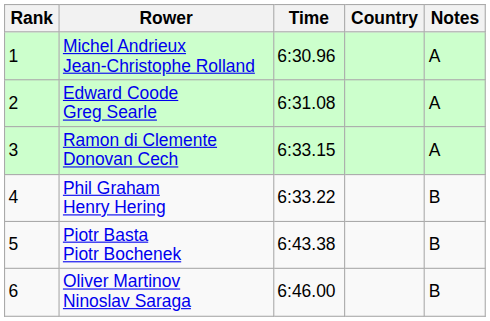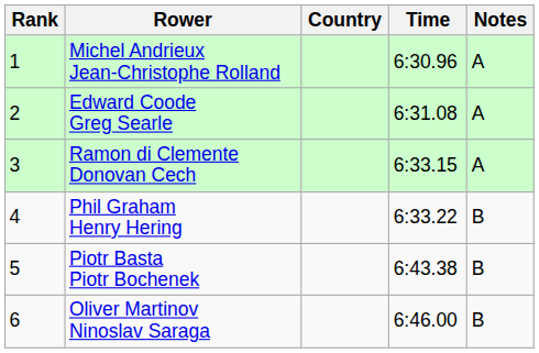 <table class="wikitable sortable" width=50%>
 <tr>
 <th>Rank</th>
 <th>Rower</th>
+<th>Country</th>
 <th>Time</th>
-<th>Country</th>
 <th>Notes</th>
 </tr>
 <tr bgcolor=ccffcc>
 <td>1</td>
 <td><a href='#'>Michel Andrieux</a><br><a href='#'>Jean-Christophe Rolland</a></td>
+<td></td>
 <td>6:30.96</td>
-<td></td>
 <td>A</td>
 </tr>
 <tr bgcolor=ccffcc>
 <td>2</td>
 <td><a href='#'>Edward Coode</a> <br><a href='#'>Greg Searle</a></td>
+<td></td>
 <td>6:31.08</td>
-<td></td>
 <td>A</td>
 </tr>
 <tr bgcolor=ccffcc>
 <td>3</td>
 <td><a href='#'>Ramon di Clemente</a> <br> <a href='#'>Donovan Cech</a></td>
+<td></td>
 <td>6:33.15</td>
-<td></td>
 <td>A</td>
 </tr>
 <tr>
 <td>4</td>
 <td><a href='#'>Phil Graham</a> <br><a href='#'>Henry Hering</a></td>
+<td></td>
 <td>6:33.22</td>
-<td></td>
 <td>B</td>
 </tr>
 <tr>
 <td>5</td>
 <td><a href='#'>Piotr Basta</a><br><a href='#'>Piotr Bochenek</a></td>
+<td></td>
 <td>6:43.38</td>
-<td></td>
 <td>B</td>
 </tr>
 <tr>
 <td>6</td>
 <td><a href='#'>Oliver Martinov</a><br><a href='#'>Ninoslav Saraga</a></td>
+<td></td>
 <td>6:46.00</td>
-<td></td>
 <td>B</td>
 </tr>
 </table>
